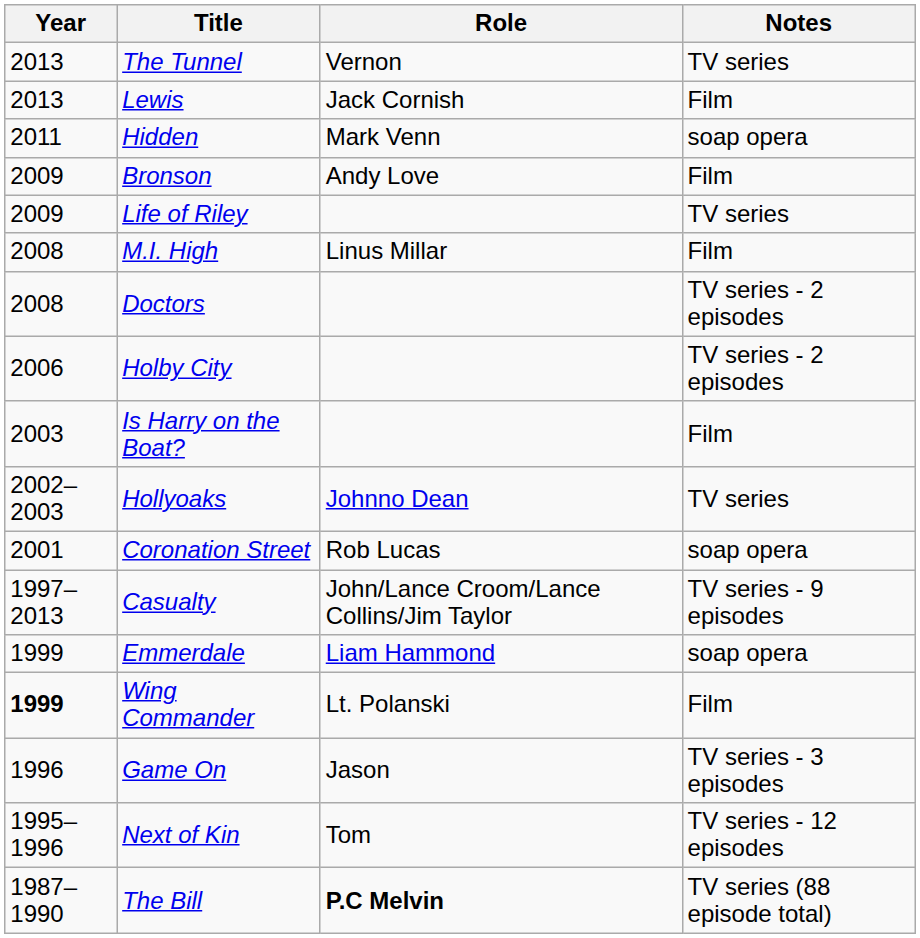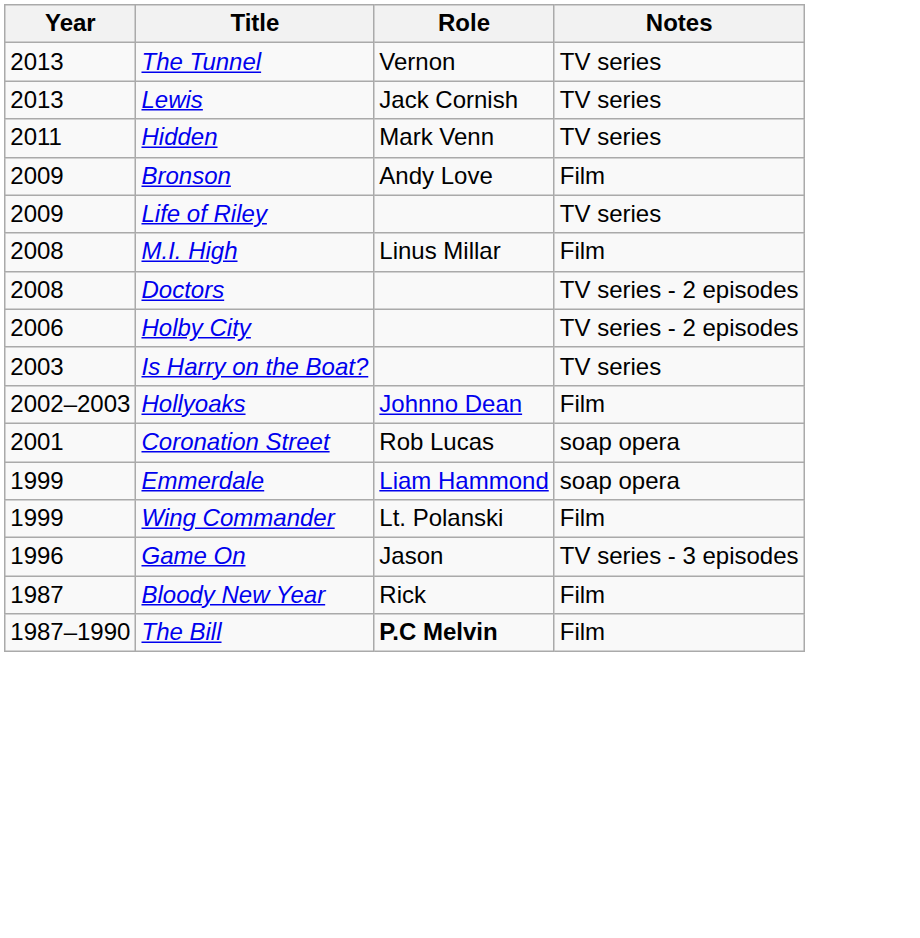 <table class="wikitable sortable">
 <tr>
 <th>Year</th>
 <th>Title</th>
 <th>Role</th>
 <th class="unsortable">Notes</th>
 </tr>
 <tr>
 <td>2013</td>
 <td><em><a href='#'>The Tunnel</a></em></td>
 <td>Vernon</td>
 <td>TV series</td>
 </tr>
 <tr>
 <td>2013</td>
 <td><em><a href='#'>Lewis</a></em></td>
 <td>Jack Cornish</td>
-<td>Film</td>
+<td>TV series</td>
 </tr>
 <tr>
 <td>2011</td>
 <td><em><a href='#'>Hidden</a></em></td>
 <td>Mark Venn</td>
-<td>soap opera</td>
+<td>TV series</td>
 </tr>
 <tr>
 <td>2009</td>
 <td><em><a href='#'>Bronson</a></em></td>
 <td>Andy Love</td>
 <td>Film</td>
 </tr>
 <tr>
 <td>2009</td>
 <td><em><a href='#'>Life of Riley</a></em></td>
 <td></td>
 <td>TV series</td>
 </tr>
 <tr>
 <td>2008</td>
 <td><em><a href='#'>M.I. High</a></em></td>
 <td>Linus Millar</td>
 <td>Film</td>
 </tr>
 <tr>
 <td>2008</td>
 <td><em><a href='#'>Doctors</a></em></td>
 <td></td>
 <td>TV series - 2 episodes</td>
 </tr>
 <tr>
 <td>2006</td>
 <td><em><a href='#'>Holby City</a></em></td>
 <td></td>
 <td>TV series - 2 episodes</td>
 </tr>
 <tr>
 <td>2003</td>
 <td><em><a href='#'>Is Harry on the Boat?</a></em></td>
 <td></td>
-<td>Film</td>
+<td>TV series</td>
 </tr>
 <tr>
 <td>2002–2003</td>
 <td><em><a href='#'>Hollyoaks</a></em></td>
 <td><a href='#'>Johnno Dean</a></td>
-<td>TV series</td>
+<td>Film</td>
 </tr>
 <tr>
 <td>2001</td>
 <td><em><a href='#'>Coronation Street</a></em></td>
 <td>Rob Lucas</td>
 <td>soap opera</td>
 </tr>
 <tr>
-<td>1997–2013</td>
-<td><em><a href='#'>Casualty</a></em></td>
-<td>John/Lance Croom/Lance Collins/Jim Taylor</td>
-<td>TV series - 9 episodes</td>
-</tr>
-<tr>
 <td>1999</td>
 <td><em><a href='#'>Emmerdale</a></em></td>
 <td><a href='#'>Liam Hammond</a></td>
 <td>soap opera</td>
 </tr>
 <tr>
-<td><strong>1999</strong></td>
+<td>1999</td>
 <td><em><a href='#'>Wing Commander</a></em></td>
 <td>Lt. Polanski</td>
 <td>Film</td>
 </tr>
 <tr>
 <td>1996</td>
 <td><em><a href='#'>Game On</a></em></td>
 <td>Jason</td>
 <td>TV series - 3 episodes</td>
 </tr>
 <tr>
-<td>1995–1996</td>
-<td><em><a href='#'>Next of Kin</a></em></td>
-<td>Tom</td>
-<td>TV series - 12 episodes</td>
+<td>1987</td>
+<td><em><a href='#'>Bloody New Year</a></em></td>
+<td>Rick</td>
+<td>Film</td>
 </tr>
 <tr>
 <td>1987–1990</td>
 <td><em><a href='#'>The Bill</a></em></td>
 <td><strong>P.C Melvin</strong></td>
-<td>TV series (88 episode total)</td>
+<td>Film</td>
 </tr>
 </table>
